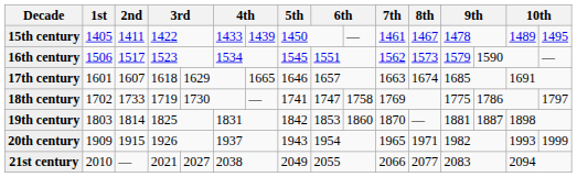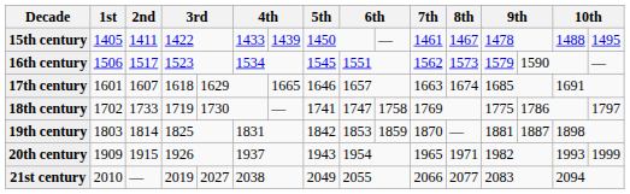 <table class="wikitable">
 <tr>
 <th scope=row>Decade</th>
 <th colspan=2>1st</th>
 <th colspan=2>2nd</th>
 <th colspan=2>3rd</th>
 <th colspan=2>4th</th>
 <th colspan=2>5th</th>
 <th colspan=2>6th</th>
 <th colspan=2>7th</th>
 <th colspan=2>8th</th>
 <th colspan=2>9th</th>
 <th colspan=2>10th</th>
 </tr>
 <tr>
 <th style="background-color:#efefef;">15th century</th>
 <td colspan=2><a href='#'>1405</a></td>
 <td colspan=2><a href='#'>1411</a></td>
 <td colspan=2><a href='#'>1422</a></td>
 <td><a href='#'>1433</a></td>
 <td colspan=2><a href='#'>1439</a></td>
 <td colspan=2><a href='#'>1450</a></td>
 <td colspan=2>—</td>
 <td><a href='#'>1461</a></td>
 <td colspan=2><a href='#'>1467</a></td>
 <td colspan=2><a href='#'>1478</a></td>
-<td><a href='#'>1489</a></td>
+<td><a href='#'>1488</a></td>
 <td colspan=2><a href='#'>1495</a></td>
 </tr>
 <tr>
 <th style="background-color:#efefef;">16th century</th>
 <td colspan=2><a href='#'>1506</a></td>
 <td colspan=2><a href='#'>1517</a></td>
 <td colspan=2><a href='#'>1523</a></td>
 <td colspan=2><a href='#'>1534</a></td>
 <td colspan=2><a href='#'>1545</a></td>
 <td colspan=2><a href='#'>1551</a></td>
 <td colspan=2><a href='#'>1562</a></td>
 <td><a href='#'>1573</a></td>
 <td colspan=2><a href='#'>1579</a> </td>
 <td colspan=2>1590</td>
 <td colspan=2>—</td>
 </tr>
 <tr>
 <th style="background-color:#efefef;">17th century</th>
 <td>1601</td>
 <td colspan=2>1607</td>
 <td colspan=2>1618</td>
 <td colspan=2>1629</td>
 <td>1665</td>
 <td colspan=2>1646</td>
 <td colspan=2>1657</td>
 <td colspan=2>1663</td>
 <td colspan="2">1674</td>
 <td colspan=2>1685</td>
 <td colspan=2>1691</td>
 </tr>
 <tr>
 <th style="background-color:#efefef;">18th century</th>
 <td colspan=2>1702</td>
 <td>1733</td>
 <td colspan=2>1719</td>
 <td colspan=2>1730</td>
 <td colspan=2>—</td>
 <td>1741</td>
 <td>1747</td>
 <td colspan=2>1758</td>
 <td colspan=2>1769</td>
 <td colspan=2>1775</td>
 <td colspan=2>1786</td>
 <td colspan=2>1797</td>
 </tr>
 <tr>
 <th style="background-color:#efefef;">19th century</th>
 <td colspan=2>1803</td>
 <td colspan=2>1814</td>
 <td colspan=2>1825</td>
 <td colspan=2>1831</td>
 <td colspan=2>1842</td>
 <td>1853</td>
-<td>1860</td>
+<td>1859</td>
 <td colspan=2>1870</td>
 <td colspan=2>—</td>
 <td>1881</td>
 <td>1887</td>
 <td colspan=2>1898</td>
 </tr>
 <tr>
 <th style="background-color:#efefef;">20th century</th>
 <td colspan=2>1909</td>
 <td colspan=2>1915</td>
 <td colspan=2>1926</td>
 <td colspan=2>1937</td>
 <td colspan=2>1943</td>
 <td colspan=2>1954</td>
 <td colspan=2>1965</td>
 <td colspan=2>1971</td>
 <td colspan=2>1982</td>
 <td>1993</td>
 <td>1999</td>
 </tr>
 <tr>
 <th style="background-color:#efefef;">21st century</th>
 <td colspan=2>2010</td>
 <td colspan=2>—</td>
-<td>2021</td>
+<td>2019</td>
 <td>2027</td>
 <td colspan=2>2038</td>
 <td colspan=2>2049</td>
 <td colspan=2>2055</td>
 <td colspan=2>2066</td>
 <td colspan=2>2077</td>
 <td colspan=2>2083</td>
 <td colspan=2>2094</td>
 </tr>
 </table>
